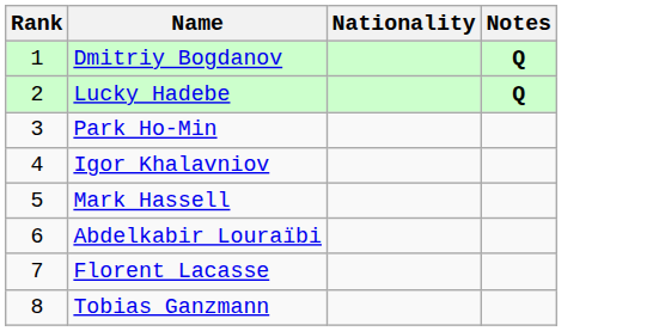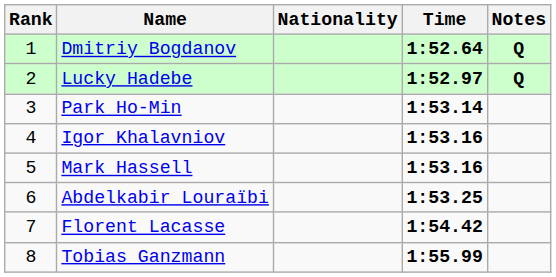 <table class="wikitable sortable" style="text-align:center">
 <tr>
 <th>Rank</th>
 <th>Name</th>
 <th>Nationality</th>
+<th>Time</th>
 <th>Notes</th>
 </tr>
 <tr bgcolor=ccffcc>
 <td>1</td>
 <td align=left><a href='#'>Dmitriy Bogdanov</a></td>
 <td align=left></td>
+<td><strong>1:52.64</strong></td>
 <td><strong>Q</strong></td>
 </tr>
 <tr bgcolor=ccffcc>
 <td>2</td>
 <td align=left><a href='#'>Lucky Hadebe</a></td>
 <td align=left></td>
+<td><strong>1:52.97</strong></td>
 <td><strong>Q</strong></td>
 </tr>
 <tr>
 <td>3</td>
 <td align=left><a href='#'>Park Ho-Min</a></td>
 <td align=left></td>
+<td><strong>1:53.14</strong></td>
 <td></td>
 </tr>
 <tr>
 <td>4</td>
 <td align=left><a href='#'>Igor Khalavniov</a></td>
 <td align=left></td>
+<td><strong>1:53.16</strong></td>
 <td></td>
 </tr>
 <tr>
 <td>5</td>
 <td align=left><a href='#'>Mark Hassell</a></td>
 <td align=left></td>
+<td><strong>1:53.16</strong></td>
 <td></td>
 </tr>
 <tr>
 <td>6</td>
 <td align=left><a href='#'>Abdelkabir Louraïbi</a></td>
 <td align=left></td>
+<td><strong>1:53.25</strong></td>
 <td></td>
 </tr>
 <tr>
 <td>7</td>
 <td align=left><a href='#'>Florent Lacasse</a></td>
 <td align=left></td>
+<td><strong>1:54.42</strong></td>
 <td></td>
 </tr>
 <tr>
 <td>8</td>
 <td align=left><a href='#'>Tobias Ganzmann</a></td>
 <td align=left></td>
+<td><strong>1:55.99</strong></td>
 <td></td>
 </tr>
 </table>
